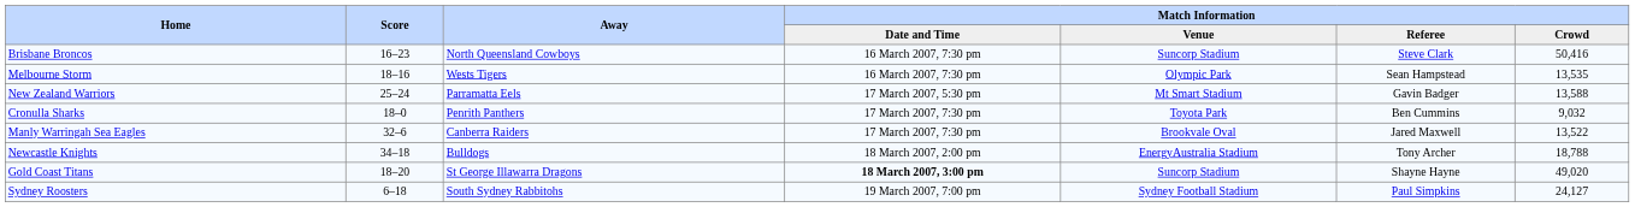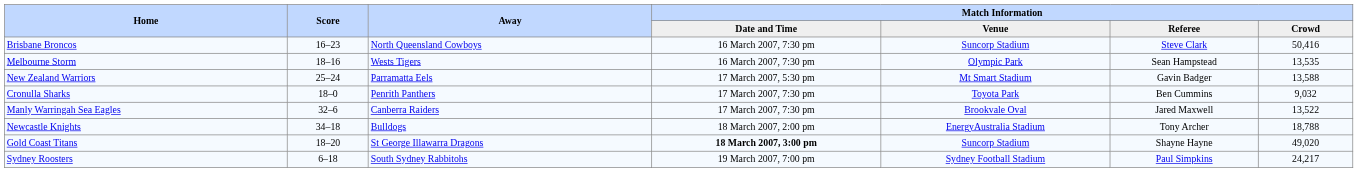 <table border=1 style="border-collapse:collapse; font-size:90%; text-align:center;" cellpadding=3 cellspacing=0 width=100%>
 <tr bgcolor=#C1D8FF>
 <th rowspan=2 width=21%>Home</th>
 <th rowspan=2 width=6%>Score</th>
 <th rowspan=2 width=21%>Away</th>
 <th colspan=6>Match Information</th>
 </tr>
 <tr bgcolor=#EFEFEF>
 <th width=17%>Date and Time</th>
 <th width=17%>Venue</th>
 <th width=11%>Referee</th>
 <th width=7%>Crowd</th>
 </tr>
 <tr bgcolor=#F5FAFF>
 <td align=left> <a href='#'>Brisbane Broncos</a></td>
 <td>16–23</td>
 <td align=left> <a href='#'>North Queensland Cowboys</a></td>
 <td>16 March 2007, 7:30 pm</td>
 <td><a href='#'>Suncorp Stadium</a></td>
 <td><a href='#'>Steve Clark</a></td>
 <td>50,416</td>
 </tr>
 <tr bgcolor=#F5FAFF>
 <td align=left> <a href='#'>Melbourne Storm</a></td>
 <td>18–16</td>
 <td align=left> <a href='#'>Wests Tigers</a></td>
 <td>16 March 2007, 7:30 pm</td>
 <td><a href='#'>Olympic Park</a></td>
 <td>Sean Hampstead</td>
 <td>13,535</td>
 </tr>
 <tr bgcolor=#F5FAFF>
 <td align=left> <a href='#'>New Zealand Warriors</a></td>
 <td>25–24</td>
 <td align=left> <a href='#'>Parramatta Eels</a></td>
 <td>17 March 2007, 5:30 pm</td>
 <td><a href='#'>Mt Smart Stadium</a></td>
 <td>Gavin Badger</td>
 <td>13,588</td>
 </tr>
 <tr bgcolor=#F5FAFF>
 <td align=left> <a href='#'>Cronulla Sharks</a></td>
 <td>18–0</td>
 <td align=left> <a href='#'>Penrith Panthers</a></td>
 <td>17 March 2007, 7:30 pm</td>
 <td><a href='#'>Toyota Park</a></td>
 <td>Ben Cummins</td>
 <td>9,032</td>
 </tr>
 <tr bgcolor=#F5FAFF>
 <td align=left> <a href='#'>Manly Warringah Sea Eagles</a></td>
 <td>32–6</td>
 <td align=left> <a href='#'>Canberra Raiders</a></td>
 <td>17 March 2007, 7:30 pm</td>
 <td><a href='#'>Brookvale Oval</a></td>
 <td>Jared Maxwell</td>
 <td>13,522</td>
 </tr>
 <tr bgcolor=#F5FAFF>
 <td align=left> <a href='#'>Newcastle Knights</a></td>
 <td>34–18</td>
 <td align=left> <a href='#'>Bulldogs</a></td>
 <td>18 March 2007, 2:00 pm</td>
 <td><a href='#'>EnergyAustralia Stadium</a></td>
 <td>Tony Archer</td>
 <td>18,788</td>
 </tr>
 <tr bgcolor=#F5FAFF>
 <td align=left> <a href='#'>Gold Coast Titans</a></td>
 <td>18–20</td>
 <td align=left> <a href='#'>St George Illawarra Dragons</a></td>
 <td><strong>18 March 2007, 3:00 pm</strong></td>
 <td><a href='#'>Suncorp Stadium</a></td>
 <td>Shayne Hayne</td>
 <td>49,020</td>
 </tr>
 <tr bgcolor=#F5FAFF>
 <td align=left> <a href='#'>Sydney Roosters</a></td>
 <td>6–18</td>
 <td align=left> <a href='#'>South Sydney Rabbitohs</a></td>
 <td>19 March 2007, 7:00 pm</td>
 <td><a href='#'>Sydney Football Stadium</a></td>
 <td><a href='#'>Paul Simpkins</a></td>
-<td>24,127</td>
+<td>24,217</td>
 </tr>
 </table>
